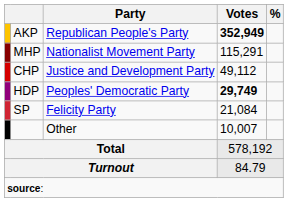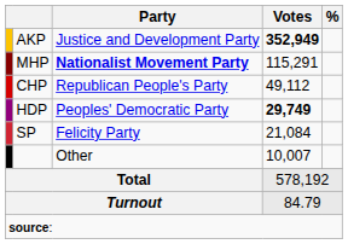 <table class="wikitable">
 <tr>
 <th colspan="2" align="center"></th>
 <th align="center">Party</th>
 <th align="center">Votes</th>
 <th align="center">%</th>
 </tr>
 <tr align="left">
 <td bgcolor="#FDC400" width="1"></td>
 <td>AKP</td>
-<td><a href='#'>Republican People's Party</a></td>
+<td><a href='#'>Justice and Development Party</a></td>
 <td><strong>352,949</strong></td>
 <td><strong></strong></td>
 </tr>
 <tr align="left">
 <td bgcolor="#870000" width="1"></td>
 <td>MHP</td>
-<td><a href='#'>Nationalist Movement Party</a></td>
+<td><strong><a href='#'>Nationalist Movement Party</a></strong></td>
 <td>115,291</td>
 <td></td>
 </tr>
 <tr align="left">
 <td bgcolor="#d50000" width="1"></td>
 <td>CHP</td>
-<td><a href='#'>Justice and Development Party</a></td>
+<td><a href='#'>Republican People's Party</a></td>
 <td>49,112</td>
 <td></td>
 </tr>
 <tr align="left">
 <td bgcolor="#91007B" width="1"></td>
 <td>HDP</td>
 <td><a href='#'>Peoples' Democratic Party</a></td>
 <td><strong>29,749</strong></td>
 <td></td>
 </tr>
 <tr align="left">
 <td bgcolor="#D02433" width="1"></td>
 <td>SP</td>
 <td><a href='#'>Felicity Party</a></td>
 <td>21,084</td>
 <td></td>
 </tr>
 <tr align="left">
 <td bgcolor=" " width="1"></td>
 <td></td>
 <td>Other</td>
 <td>10,007</td>
 <td></td>
 </tr>
 <tr align="left" style="background-color:#E9E9E9">
 <th colspan="3" align="center"><strong>Total</strong></th>
 <td colspan="5" align="center">578,192</td>
 </tr>
 <tr align="left" style="background-color:#E9E9E9">
 <th colspan="3" align="center"><em>Turnout</em></th>
 <td colspan="5" align="center">84.79</td>
 </tr>
 <tr>
 <td colspan="9" align="left"><small><strong>source</strong>: </small></td>
 </tr>
 </table>
